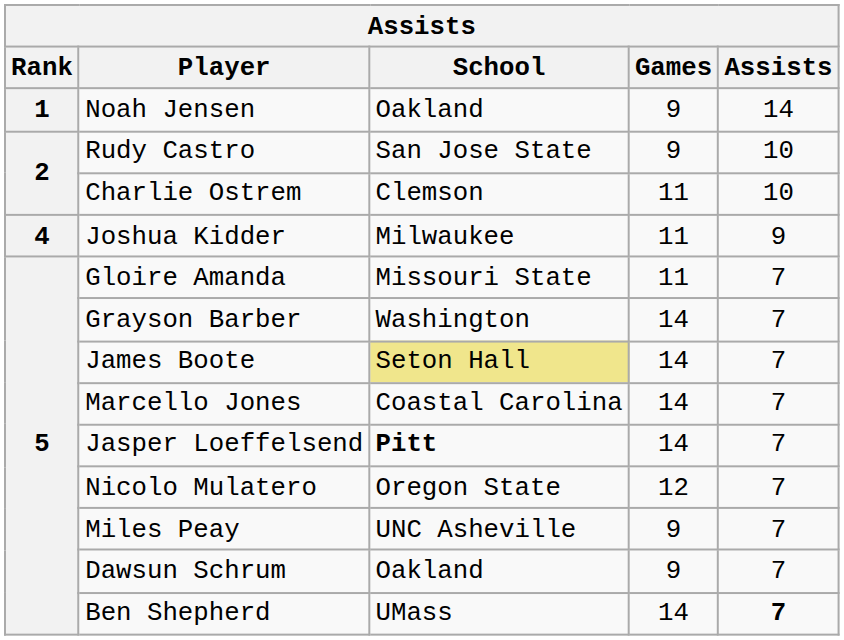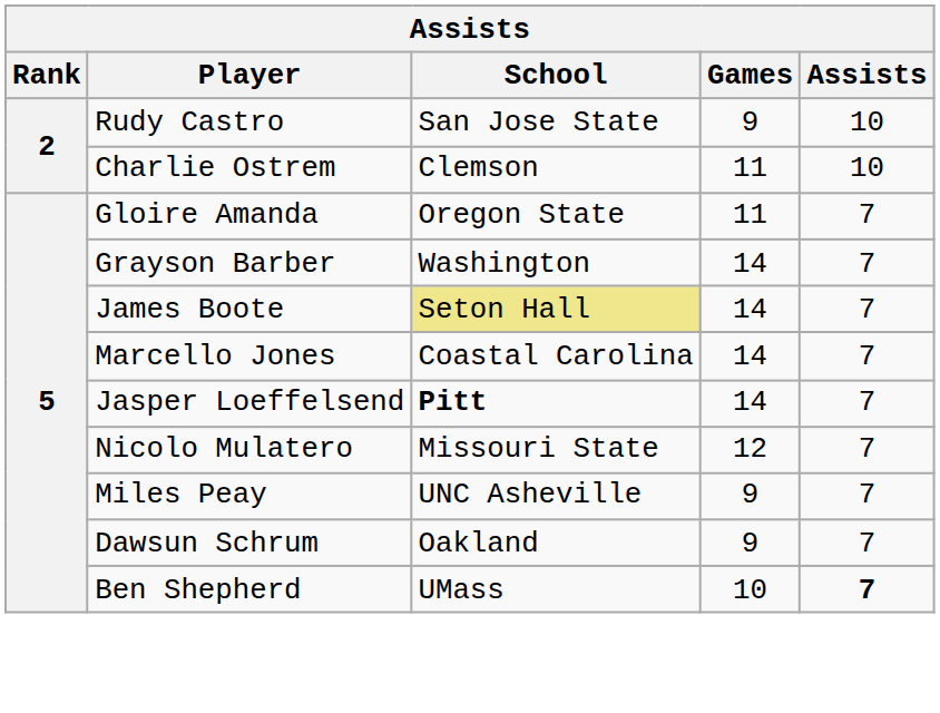 <table class="wikitable">
 <tr>
 <th colspan=5>Assists</th>
 </tr>
 <tr>
 <th>Rank</th>
 <th>Player</th>
 <th>School</th>
 <th>Games</th>
 <th>Assists</th>
-</tr>
-<tr>
-<th>1</th>
-<td>Noah Jensen</td>
-<td>Oakland</td>
-<td style="text-align:center;">9</td>
-<td style="text-align:center;">14</td>
 </tr>
 <tr>
 <th rowspan="2">2</th>
 <td>Rudy Castro</td>
 <td>San Jose State</td>
 <td style="text-align:center;">9</td>
 <td style="text-align:center;">10</td>
 </tr>
 <tr>
 <td>Charlie Ostrem</td>
 <td>Clemson</td>
 <td style="text-align:center;">11</td>
 <td style="text-align:center;">10</td>
 </tr>
 <tr>
-<th>4</th>
-<td>Joshua Kidder</td>
-<td>Milwaukee</td>
-<td style="text-align:center;">11</td>
-<td style="text-align:center;">9</td>
-</tr>
-<tr>
 <th rowspan="9">5</th>
 <td>Gloire Amanda</td>
-<td>Missouri State</td>
+<td>Oregon State</td>
 <td style="text-align:center;">11</td>
 <td style="text-align:center;">7</td>
 </tr>
 <tr>
 <td>Grayson Barber</td>
 <td>Washington</td>
 <td style="text-align:center;">14</td>
 <td style="text-align:center;">7</td>
 </tr>
 <tr>
 <td>James Boote</td>
 <td style="background: khaki;">Seton Hall</td>
 <td style="text-align:center;">14</td>
 <td style="text-align:center;">7</td>
 </tr>
 <tr>
 <td>Marcello Jones</td>
 <td>Coastal Carolina</td>
 <td style="text-align:center;">14</td>
 <td style="text-align:center;">7</td>
 </tr>
 <tr>
 <td>Jasper Loeffelsend</td>
 <td><strong>Pitt</strong></td>
 <td style="text-align:center;">14</td>
 <td style="text-align:center;">7</td>
 </tr>
 <tr>
 <td>Nicolo Mulatero</td>
-<td>Oregon State</td>
+<td>Missouri State</td>
 <td style="text-align:center;">12</td>
 <td style="text-align:center;">7</td>
 </tr>
 <tr>
 <td>Miles Peay</td>
 <td>UNC Asheville</td>
 <td style="text-align:center;">9</td>
 <td style="text-align:center;">7</td>
 </tr>
 <tr>
 <td>Dawsun Schrum</td>
 <td>Oakland</td>
 <td style="text-align:center;">9</td>
 <td style="text-align:center;">7</td>
 </tr>
 <tr>
 <td>Ben Shepherd</td>
 <td>UMass</td>
-<td style="text-align:center;">14</td>
+<td style="text-align:center;">10</td>
 <td style="text-align:center;"><strong>7</strong></td>
 </tr>
 </table>
